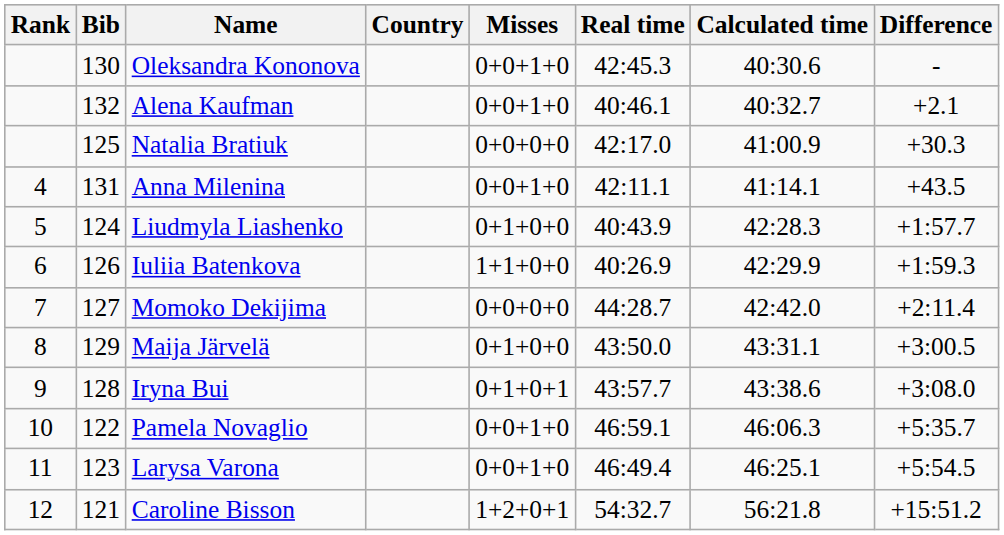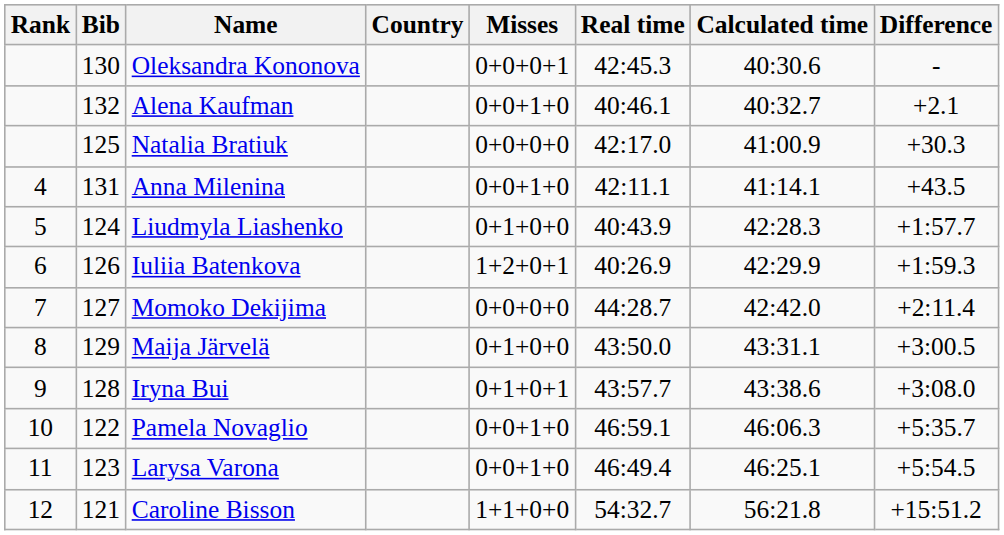 <table class="wikitable sortable" style="text-align:center">
 <tr>
 <th>Rank</th>
 <th>Bib</th>
 <th>Name</th>
 <th>Country</th>
 <th>Misses</th>
 <th>Real time</th>
 <th>Calculated time</th>
 <th>Difference</th>
 </tr>
 <tr>
 <td></td>
 <td>130</td>
 <td align=left><a href='#'>Oleksandra Kononova</a></td>
 <td align=left></td>
-<td>0+0+1+0</td>
+<td>0+0+0+1</td>
 <td>42:45.3</td>
 <td>40:30.6</td>
 <td>-</td>
 </tr>
 <tr>
 <td></td>
 <td>132</td>
 <td align=left><a href='#'>Alena Kaufman</a></td>
 <td align=left></td>
 <td>0+0+1+0</td>
 <td>40:46.1</td>
 <td>40:32.7</td>
 <td>+2.1</td>
 </tr>
 <tr>
 <td></td>
 <td>125</td>
 <td align=left><a href='#'>Natalia Bratiuk</a></td>
 <td align=left></td>
 <td>0+0+0+0</td>
 <td>42:17.0</td>
 <td>41:00.9</td>
 <td>+30.3</td>
 </tr>
 <tr>
 <td>4</td>
 <td>131</td>
 <td align=left><a href='#'>Anna Milenina</a></td>
 <td align=left></td>
 <td>0+0+1+0</td>
 <td>42:11.1</td>
 <td>41:14.1</td>
 <td>+43.5</td>
 </tr>
 <tr>
 <td>5</td>
 <td>124</td>
 <td align=left><a href='#'>Liudmyla Liashenko</a></td>
 <td align=left></td>
 <td>0+1+0+0</td>
 <td>40:43.9</td>
 <td>42:28.3</td>
 <td>+1:57.7</td>
 </tr>
 <tr>
 <td>6</td>
 <td>126</td>
 <td align=left><a href='#'>Iuliia Batenkova</a></td>
 <td align=left></td>
-<td>1+1+0+0</td>
+<td>1+2+0+1</td>
 <td>40:26.9</td>
 <td>42:29.9</td>
 <td>+1:59.3</td>
 </tr>
 <tr>
 <td>7</td>
 <td>127</td>
 <td align=left><a href='#'>Momoko Dekijima</a></td>
 <td align=left></td>
 <td>0+0+0+0</td>
 <td>44:28.7</td>
 <td>42:42.0</td>
 <td>+2:11.4</td>
 </tr>
 <tr>
 <td>8</td>
 <td>129</td>
 <td align=left><a href='#'>Maija Järvelä</a></td>
 <td align=left></td>
 <td>0+1+0+0</td>
 <td>43:50.0</td>
 <td>43:31.1</td>
 <td>+3:00.5</td>
 </tr>
 <tr>
 <td>9</td>
 <td>128</td>
 <td align=left><a href='#'>Iryna Bui</a></td>
 <td align=left></td>
 <td>0+1+0+1</td>
 <td>43:57.7</td>
 <td>43:38.6</td>
 <td>+3:08.0</td>
 </tr>
 <tr>
 <td>10</td>
 <td>122</td>
 <td align=left><a href='#'>Pamela Novaglio</a></td>
 <td align=left></td>
 <td>0+0+1+0</td>
 <td>46:59.1</td>
 <td>46:06.3</td>
 <td>+5:35.7</td>
 </tr>
 <tr>
 <td>11</td>
 <td>123</td>
 <td align=left><a href='#'>Larysa Varona</a></td>
 <td align=left></td>
 <td>0+0+1+0</td>
 <td>46:49.4</td>
 <td>46:25.1</td>
 <td>+5:54.5</td>
 </tr>
 <tr>
 <td>12</td>
 <td>121</td>
 <td align=left><a href='#'>Caroline Bisson</a></td>
 <td align=left></td>
-<td>1+2+0+1</td>
+<td>1+1+0+0</td>
 <td>54:32.7</td>
 <td>56:21.8</td>
 <td>+15:51.2</td>
 </tr>
 </table>
